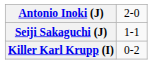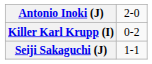 <table class="wikitable" style="margin: 1em auto 1em auto;text-align:center">
 <tr>
 <th><a href='#'>Antonio Inoki</a> (J)</th>
 <td style="width:35px">2-0</td>
 </tr>
 <tr>
+<th><a href='#'>Killer Karl Krupp</a> (I)</th>
+<td>0-2</td>
+</tr>
+<tr>
 <th><a href='#'>Seiji Sakaguchi</a> (J)</th>
 <td>1-1</td>
 </tr>
-<tr>
-<th><a href='#'>Killer Karl Krupp</a> (I)</th>
-<td>0-2</td>
-</tr>
 </table>
